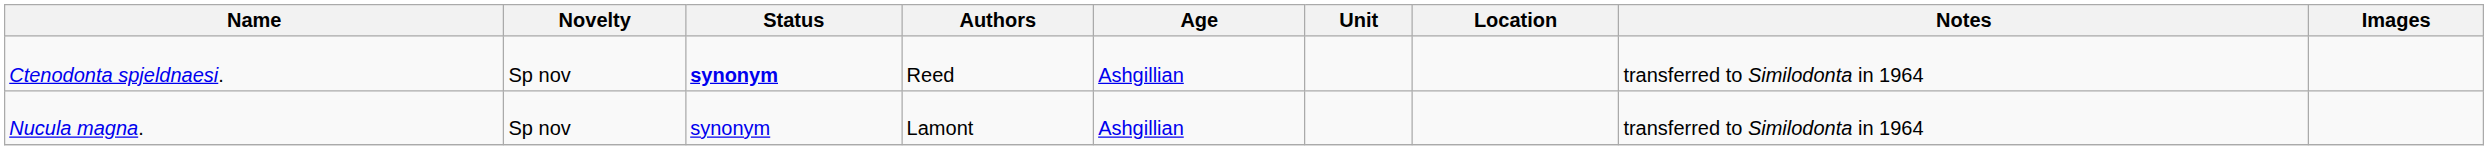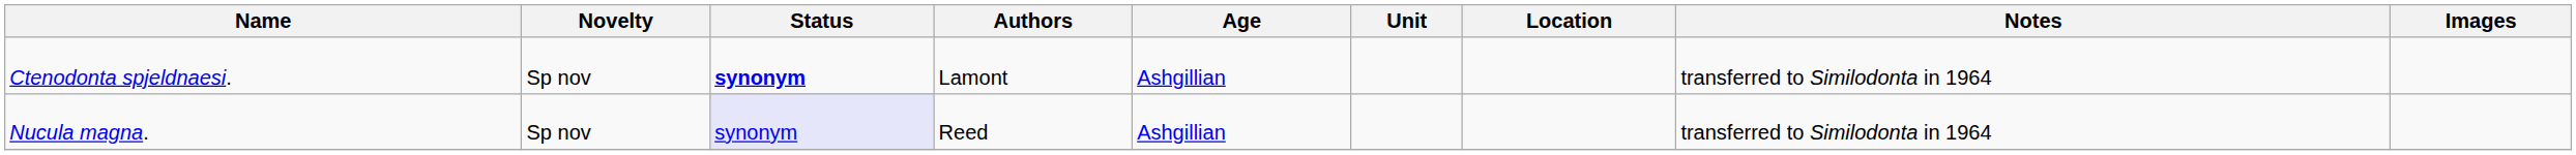 <table class="wikitable sortable" align="center" width="100%">
 <tr>
 <th>Name</th>
 <th>Novelty</th>
 <th>Status</th>
 <th>Authors</th>
 <th>Age</th>
 <th>Unit</th>
 <th>Location</th>
 <th>Notes</th>
 <th>Images</th>
 </tr>
 <tr>
 <td><br><em><a href='#'>Ctenodonta spjeldnaesi</a></em>.</td>
 <td><br>Sp nov</td>
 <td><strong><br><a href='#'>synonym</a></strong></td>
-<td><br>Reed</td>
+<td><br>Lamont</td>
 <td><br><a href='#'>Ashgillian</a></td>
 <td></td>
 <td><br></td>
 <td><br>transferred to <em>Similodonta</em> in 1964</td>
 <td></td>
 </tr>
 <tr>
 <td><br><em><a href='#'>Nucula magna</a></em>.</td>
 <td><br>Sp nov</td>
-<td><br><a href='#'>synonym</a></td>
-<td><br>Lamont</td>
+<td style="background: lavender;"><br><a href='#'>synonym</a></td>
+<td><br>Reed</td>
 <td><br><a href='#'>Ashgillian</a></td>
 <td></td>
 <td><br></td>
 <td><br>transferred to <em>Similodonta</em> in 1964</td>
 <td></td>
 </tr>
 <tr>
 </tr>
 </table>
